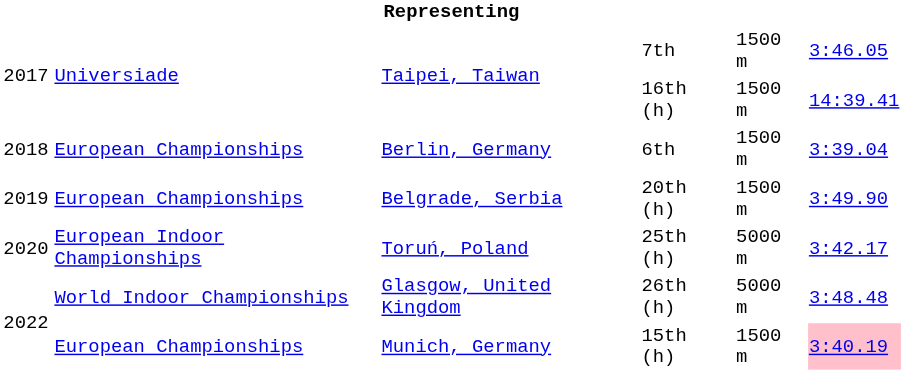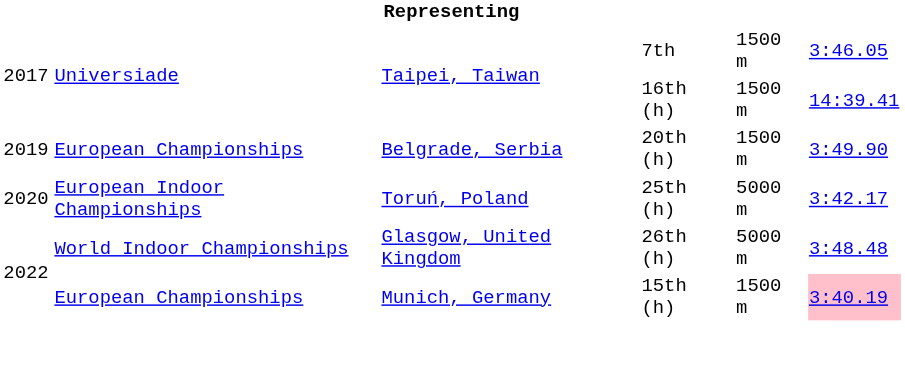 <table>
 <tr>
 <th colspan="6">Representing </th>
 </tr>
 <tr>
 <td rowspan=2>2017</td>
 <td rowspan=2><a href='#'>Universiade</a></td>
 <td rowspan=2><a href='#'>Taipei, Taiwan</a></td>
 <td>7th</td>
 <td>1500 m</td>
 <td><a href='#'>3:46.05</a></td>
 </tr>
 <tr>
 <td>16th (h)</td>
 <td>1500 m</td>
 <td><a href='#'>14:39.41</a></td>
-</tr>
-<tr>
-<td>2018</td>
-<td><a href='#'>European Championships</a></td>
-<td><a href='#'>Berlin, Germany</a></td>
-<td>6th</td>
-<td>1500 m</td>
-<td><a href='#'>3:39.04</a></td>
 </tr>
 <tr>
 <td>2019</td>
 <td><a href='#'>European Championships</a></td>
 <td><a href='#'>Belgrade, Serbia</a></td>
 <td>20th (h)</td>
 <td>1500 m</td>
 <td><a href='#'>3:49.90</a></td>
 </tr>
 <tr>
 <td>2020</td>
 <td><a href='#'>European Indoor Championships</a></td>
 <td><a href='#'>Toruń, Poland</a></td>
 <td>25th (h)</td>
 <td>5000 m</td>
 <td><a href='#'>3:42.17</a></td>
 </tr>
 <tr>
 <td rowspan=2>2022</td>
 <td><a href='#'>World Indoor Championships</a></td>
 <td><a href='#'>Glasgow, United Kingdom</a></td>
 <td>26th (h)</td>
 <td>5000 m</td>
 <td><a href='#'>3:48.48</a></td>
 </tr>
 <tr>
 <td><a href='#'>European Championships</a></td>
 <td><a href='#'>Munich, Germany</a></td>
 <td>15th (h)</td>
 <td>1500 m</td>
 <td style="background: pink;"><a href='#'>3:40.19</a></td>
 </tr>
 </table>
